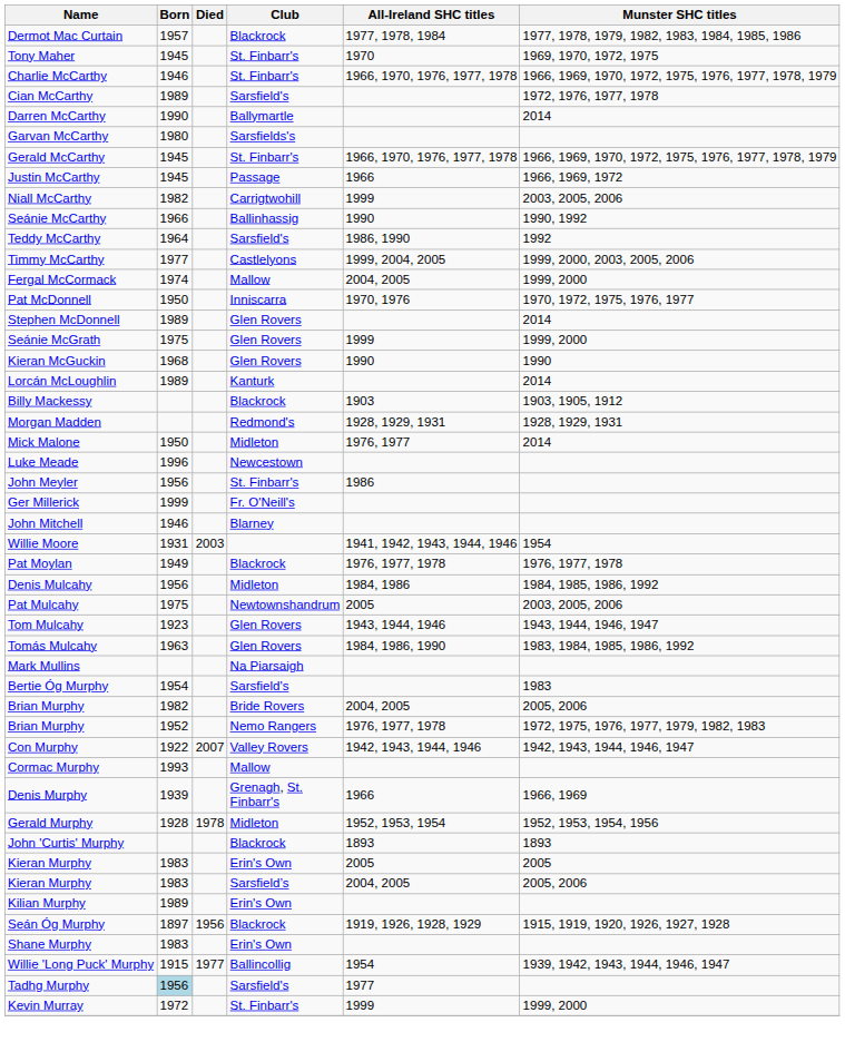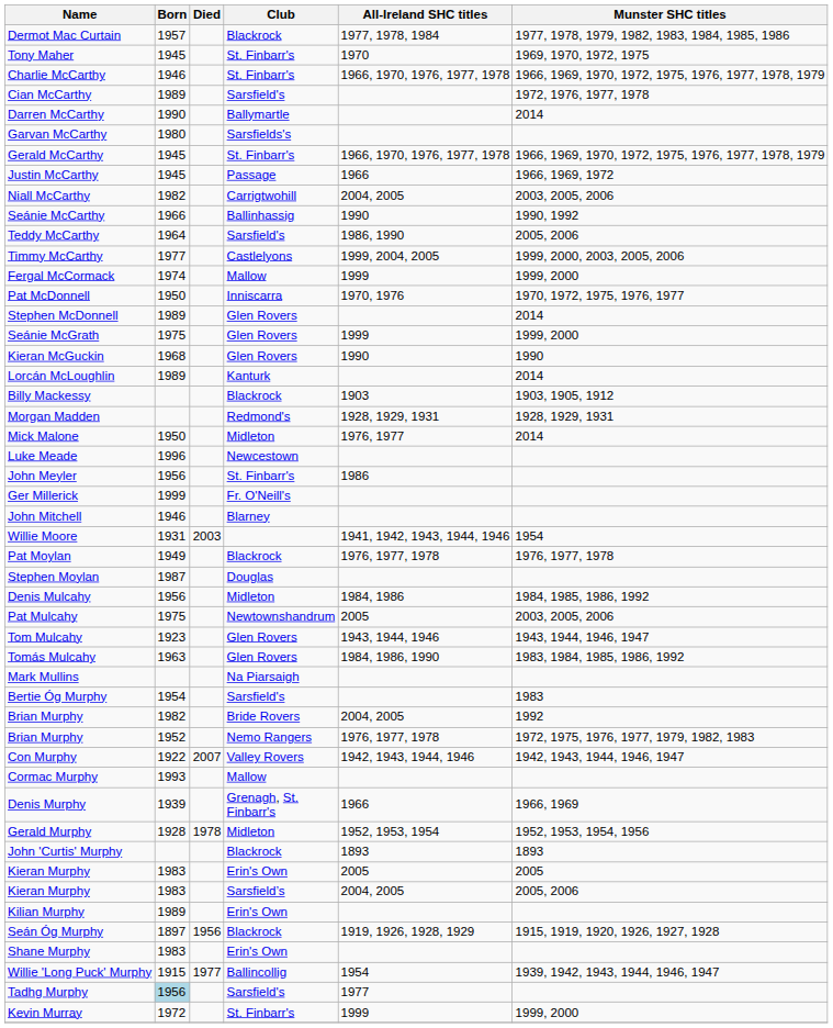 <table align=top class="wikitable">
 <tr>
 <th>Name</th>
 <th>Born</th>
 <th>Died</th>
 <th width=80>Club</th>
 <th colspan=1>All-Ireland SHC titles</th>
 <th colspan=1>Munster SHC titles</th>
 </tr>
 <tr>
 <td><a href='#'>Dermot Mac Curtain</a></td>
 <td>1957</td>
 <td></td>
 <td><a href='#'>Blackrock</a></td>
 <td>1977, 1978, 1984</td>
 <td>1977, 1978, 1979, 1982, 1983, 1984, 1985, 1986</td>
 </tr>
 <tr>
 <td><a href='#'>Tony Maher</a></td>
 <td>1945</td>
 <td></td>
 <td><a href='#'>St. Finbarr's</a></td>
 <td>1970</td>
 <td>1969, 1970, 1972, 1975</td>
 </tr>
 <tr>
 <td><a href='#'>Charlie McCarthy</a></td>
 <td>1946</td>
 <td></td>
 <td><a href='#'>St. Finbarr's</a></td>
 <td>1966, 1970, 1976, 1977, 1978</td>
 <td>1966, 1969, 1970, 1972, 1975, 1976, 1977, 1978, 1979</td>
 </tr>
 <tr>
 <td><a href='#'>Cian McCarthy</a></td>
 <td>1989</td>
 <td></td>
 <td><a href='#'>Sarsfield's</a></td>
 <td></td>
 <td>1972, 1976, 1977, 1978</td>
 </tr>
 <tr>
 <td><a href='#'>Darren McCarthy</a></td>
 <td>1990</td>
 <td></td>
 <td><a href='#'>Ballymartle</a></td>
 <td></td>
 <td>2014</td>
 </tr>
 <tr>
 <td><a href='#'>Garvan McCarthy</a></td>
 <td>1980</td>
 <td></td>
 <td><a href='#'>Sarsfields's</a></td>
 <td></td>
 <td></td>
 </tr>
 <tr>
 <td><a href='#'>Gerald McCarthy</a></td>
 <td>1945</td>
 <td></td>
 <td><a href='#'>St. Finbarr's</a></td>
 <td>1966, 1970, 1976, 1977, 1978</td>
 <td>1966, 1969, 1970, 1972, 1975, 1976, 1977, 1978, 1979</td>
 </tr>
 <tr>
 <td><a href='#'>Justin McCarthy</a></td>
 <td>1945</td>
 <td></td>
 <td><a href='#'>Passage</a></td>
 <td>1966</td>
 <td>1966, 1969, 1972</td>
 </tr>
 <tr>
 <td><a href='#'>Niall McCarthy</a></td>
 <td>1982</td>
 <td></td>
 <td><a href='#'>Carrigtwohill</a></td>
-<td>1999</td>
+<td>2004, 2005</td>
 <td>2003, 2005, 2006</td>
 </tr>
 <tr>
 <td><a href='#'>Seánie McCarthy</a></td>
 <td>1966</td>
 <td></td>
 <td><a href='#'>Ballinhassig</a></td>
 <td>1990</td>
 <td>1990, 1992</td>
 </tr>
 <tr>
 <td><a href='#'>Teddy McCarthy</a></td>
 <td>1964</td>
 <td></td>
 <td><a href='#'>Sarsfield's</a></td>
 <td>1986, 1990</td>
-<td>1992</td>
+<td>2005, 2006</td>
 </tr>
 <tr>
 <td><a href='#'>Timmy McCarthy</a></td>
 <td>1977</td>
 <td></td>
 <td><a href='#'>Castlelyons</a></td>
 <td>1999, 2004, 2005</td>
 <td>1999, 2000, 2003, 2005, 2006</td>
 </tr>
 <tr>
 <td><a href='#'>Fergal McCormack</a></td>
 <td>1974</td>
 <td></td>
 <td><a href='#'>Mallow</a></td>
-<td>2004, 2005</td>
+<td>1999</td>
 <td>1999, 2000</td>
 </tr>
 <tr>
 <td><a href='#'>Pat McDonnell</a></td>
 <td>1950</td>
 <td></td>
 <td><a href='#'>Inniscarra</a></td>
 <td>1970, 1976</td>
 <td>1970, 1972, 1975, 1976, 1977</td>
 </tr>
 <tr>
 <td><a href='#'>Stephen McDonnell</a></td>
 <td>1989</td>
 <td></td>
 <td><a href='#'>Glen Rovers</a></td>
 <td></td>
 <td>2014</td>
 </tr>
 <tr>
 <td><a href='#'>Seánie McGrath</a></td>
 <td>1975</td>
 <td></td>
 <td><a href='#'>Glen Rovers</a></td>
 <td>1999</td>
 <td>1999, 2000</td>
 </tr>
 <tr>
 <td><a href='#'>Kieran McGuckin</a></td>
 <td>1968</td>
 <td></td>
 <td><a href='#'>Glen Rovers</a></td>
 <td>1990</td>
 <td>1990</td>
 </tr>
 <tr>
 <td><a href='#'>Lorcán McLoughlin</a></td>
 <td>1989</td>
 <td></td>
 <td><a href='#'>Kanturk</a></td>
 <td></td>
 <td>2014</td>
 </tr>
 <tr>
 <td><a href='#'>Billy Mackessy</a></td>
 <td></td>
 <td></td>
 <td><a href='#'>Blackrock</a></td>
 <td>1903</td>
 <td>1903, 1905, 1912</td>
 </tr>
 <tr>
 <td><a href='#'>Morgan Madden</a></td>
 <td></td>
 <td></td>
 <td><a href='#'>Redmond's</a></td>
 <td>1928, 1929, 1931</td>
 <td>1928, 1929, 1931</td>
 </tr>
 <tr>
 <td><a href='#'>Mick Malone</a></td>
 <td>1950</td>
 <td></td>
 <td><a href='#'>Midleton</a></td>
 <td>1976, 1977</td>
 <td>2014</td>
 </tr>
 <tr>
 <td><a href='#'>Luke Meade</a></td>
 <td>1996</td>
 <td></td>
 <td><a href='#'>Newcestown</a></td>
 <td></td>
 <td></td>
 </tr>
 <tr>
 <td><a href='#'>John Meyler</a></td>
 <td>1956</td>
 <td></td>
 <td><a href='#'>St. Finbarr's</a></td>
 <td>1986</td>
 <td></td>
 </tr>
 <tr>
 <td><a href='#'>Ger Millerick</a></td>
 <td>1999</td>
 <td></td>
 <td><a href='#'>Fr. O'Neill's</a></td>
 <td></td>
 <td></td>
 </tr>
 <tr>
 <td><a href='#'>John Mitchell</a></td>
 <td>1946</td>
 <td></td>
 <td><a href='#'>Blarney</a></td>
 <td></td>
 <td></td>
 </tr>
 <tr>
 <td><a href='#'>Willie Moore</a></td>
 <td>1931</td>
 <td>2003</td>
 <td></td>
 <td>1941, 1942, 1943, 1944, 1946</td>
 <td>1954</td>
 </tr>
 <tr>
 <td><a href='#'>Pat Moylan</a></td>
 <td>1949</td>
 <td></td>
 <td><a href='#'>Blackrock</a></td>
 <td>1976, 1977, 1978</td>
 <td>1976, 1977, 1978</td>
 </tr>
 <tr>
+<td><a href='#'>Stephen Moylan</a></td>
+<td>1987</td>
+<td></td>
+<td><a href='#'>Douglas</a></td>
+<td></td>
+<td></td>
+</tr>
+<tr>
 <td><a href='#'>Denis Mulcahy</a></td>
 <td>1956</td>
 <td></td>
 <td><a href='#'>Midleton</a></td>
 <td>1984, 1986</td>
 <td>1984, 1985, 1986, 1992</td>
 </tr>
 <tr>
 <td><a href='#'>Pat Mulcahy</a></td>
 <td>1975</td>
 <td></td>
 <td><a href='#'>Newtownshandrum</a></td>
 <td>2005</td>
 <td>2003, 2005, 2006</td>
 </tr>
 <tr>
 <td><a href='#'>Tom Mulcahy</a></td>
 <td>1923</td>
 <td></td>
 <td><a href='#'>Glen Rovers</a></td>
 <td>1943, 1944, 1946</td>
 <td>1943, 1944, 1946, 1947</td>
 </tr>
 <tr>
 <td><a href='#'>Tomás Mulcahy</a></td>
 <td>1963</td>
 <td></td>
 <td><a href='#'>Glen Rovers</a></td>
 <td>1984, 1986, 1990</td>
 <td>1983, 1984, 1985, 1986, 1992</td>
 </tr>
 <tr>
 <td><a href='#'>Mark Mullins</a></td>
 <td></td>
 <td></td>
 <td><a href='#'>Na Piarsaigh</a></td>
 <td></td>
 <td></td>
 </tr>
 <tr>
 <td><a href='#'>Bertie Óg Murphy</a></td>
 <td>1954</td>
 <td></td>
 <td><a href='#'>Sarsfield's</a></td>
 <td></td>
 <td>1983</td>
 </tr>
 <tr>
 <td><a href='#'>Brian Murphy</a></td>
 <td>1982</td>
 <td></td>
 <td><a href='#'>Bride Rovers</a></td>
 <td>2004, 2005</td>
-<td>2005, 2006</td>
+<td>1992</td>
 </tr>
 <tr>
 <td><a href='#'>Brian Murphy</a></td>
 <td>1952</td>
 <td></td>
 <td><a href='#'>Nemo Rangers</a></td>
 <td>1976, 1977, 1978</td>
 <td>1972, 1975, 1976, 1977, 1979, 1982, 1983</td>
 </tr>
 <tr>
 <td><a href='#'>Con Murphy</a></td>
 <td>1922</td>
 <td>2007</td>
 <td><a href='#'>Valley Rovers</a></td>
 <td>1942, 1943, 1944, 1946</td>
 <td>1942, 1943, 1944, 1946, 1947</td>
 </tr>
 <tr>
 <td><a href='#'>Cormac Murphy</a></td>
 <td>1993</td>
 <td></td>
 <td><a href='#'>Mallow</a></td>
 <td></td>
 <td></td>
 </tr>
 <tr>
 <td><a href='#'>Denis Murphy</a></td>
 <td>1939</td>
 <td></td>
 <td><a href='#'>Grenagh</a>, <a href='#'>St. Finbarr's</a></td>
 <td>1966</td>
 <td>1966, 1969</td>
 </tr>
 <tr>
 <td><a href='#'>Gerald Murphy</a></td>
 <td>1928</td>
 <td>1978</td>
 <td><a href='#'>Midleton</a></td>
 <td>1952, 1953, 1954</td>
 <td>1952, 1953, 1954, 1956</td>
 </tr>
 <tr>
 <td><a href='#'>John 'Curtis' Murphy</a></td>
 <td></td>
 <td></td>
 <td><a href='#'>Blackrock</a></td>
 <td>1893</td>
 <td>1893</td>
 </tr>
 <tr>
 <td><a href='#'>Kieran Murphy</a></td>
 <td>1983</td>
 <td></td>
 <td><a href='#'>Erin's Own</a></td>
 <td>2005</td>
 <td>2005</td>
 </tr>
 <tr>
 <td><a href='#'>Kieran Murphy</a></td>
 <td>1983</td>
 <td></td>
 <td><a href='#'>Sarsfield’s</a></td>
 <td>2004, 2005</td>
 <td>2005, 2006</td>
 </tr>
 <tr>
 <td><a href='#'>Kilian Murphy</a></td>
 <td>1989</td>
 <td></td>
 <td><a href='#'>Erin's Own</a></td>
 <td></td>
 <td></td>
 </tr>
 <tr>
 <td><a href='#'>Seán Óg Murphy</a></td>
 <td>1897</td>
 <td>1956</td>
 <td><a href='#'>Blackrock</a></td>
 <td>1919, 1926, 1928, 1929</td>
 <td>1915, 1919, 1920, 1926, 1927, 1928</td>
 </tr>
 <tr>
 <td><a href='#'>Shane Murphy</a></td>
 <td>1983</td>
 <td></td>
 <td><a href='#'>Erin's Own</a></td>
 <td></td>
 <td></td>
 </tr>
 <tr>
 <td><a href='#'>Willie 'Long Puck' Murphy</a></td>
 <td>1915</td>
 <td>1977</td>
 <td><a href='#'>Ballincollig</a></td>
 <td>1954</td>
 <td>1939, 1942, 1943, 1944, 1946, 1947</td>
 </tr>
 <tr>
 <td><a href='#'>Tadhg Murphy</a></td>
 <td style="background: lightblue;">1956</td>
 <td></td>
 <td><a href='#'>Sarsfield's</a></td>
 <td>1977</td>
 <td></td>
 </tr>
 <tr>
 <td><a href='#'>Kevin Murray</a></td>
 <td>1972</td>
 <td></td>
 <td><a href='#'>St. Finbarr's</a></td>
 <td>1999</td>
 <td>1999, 2000</td>
 </tr>
 <tr>
 </tr>
 </table>
